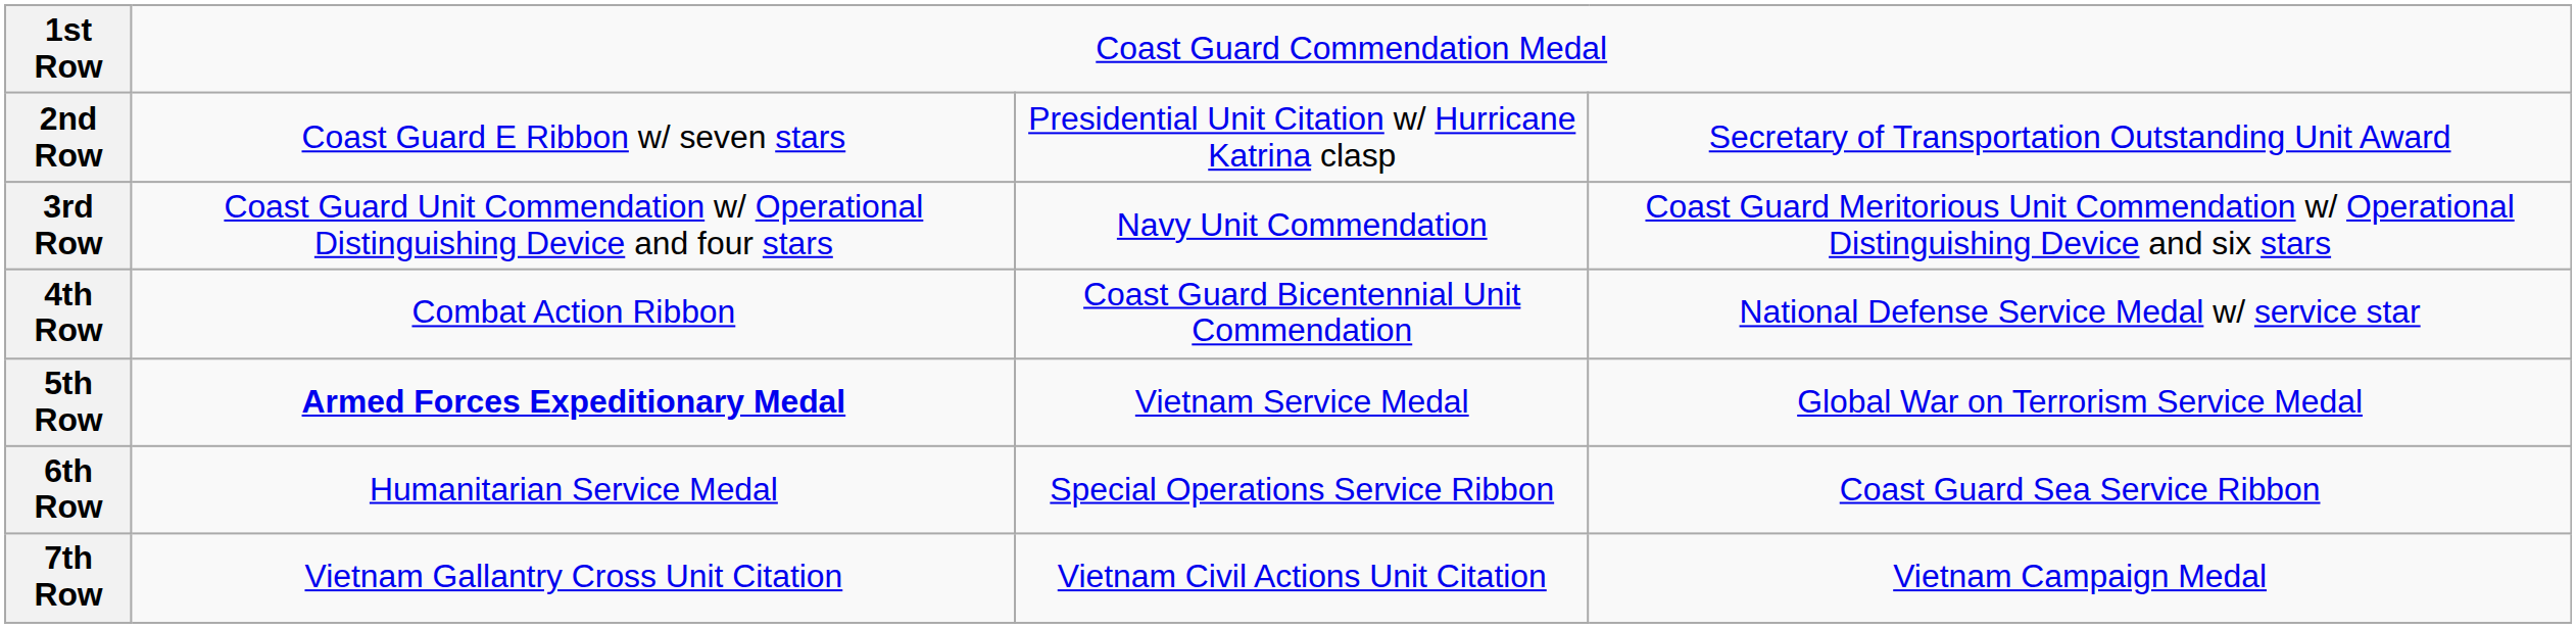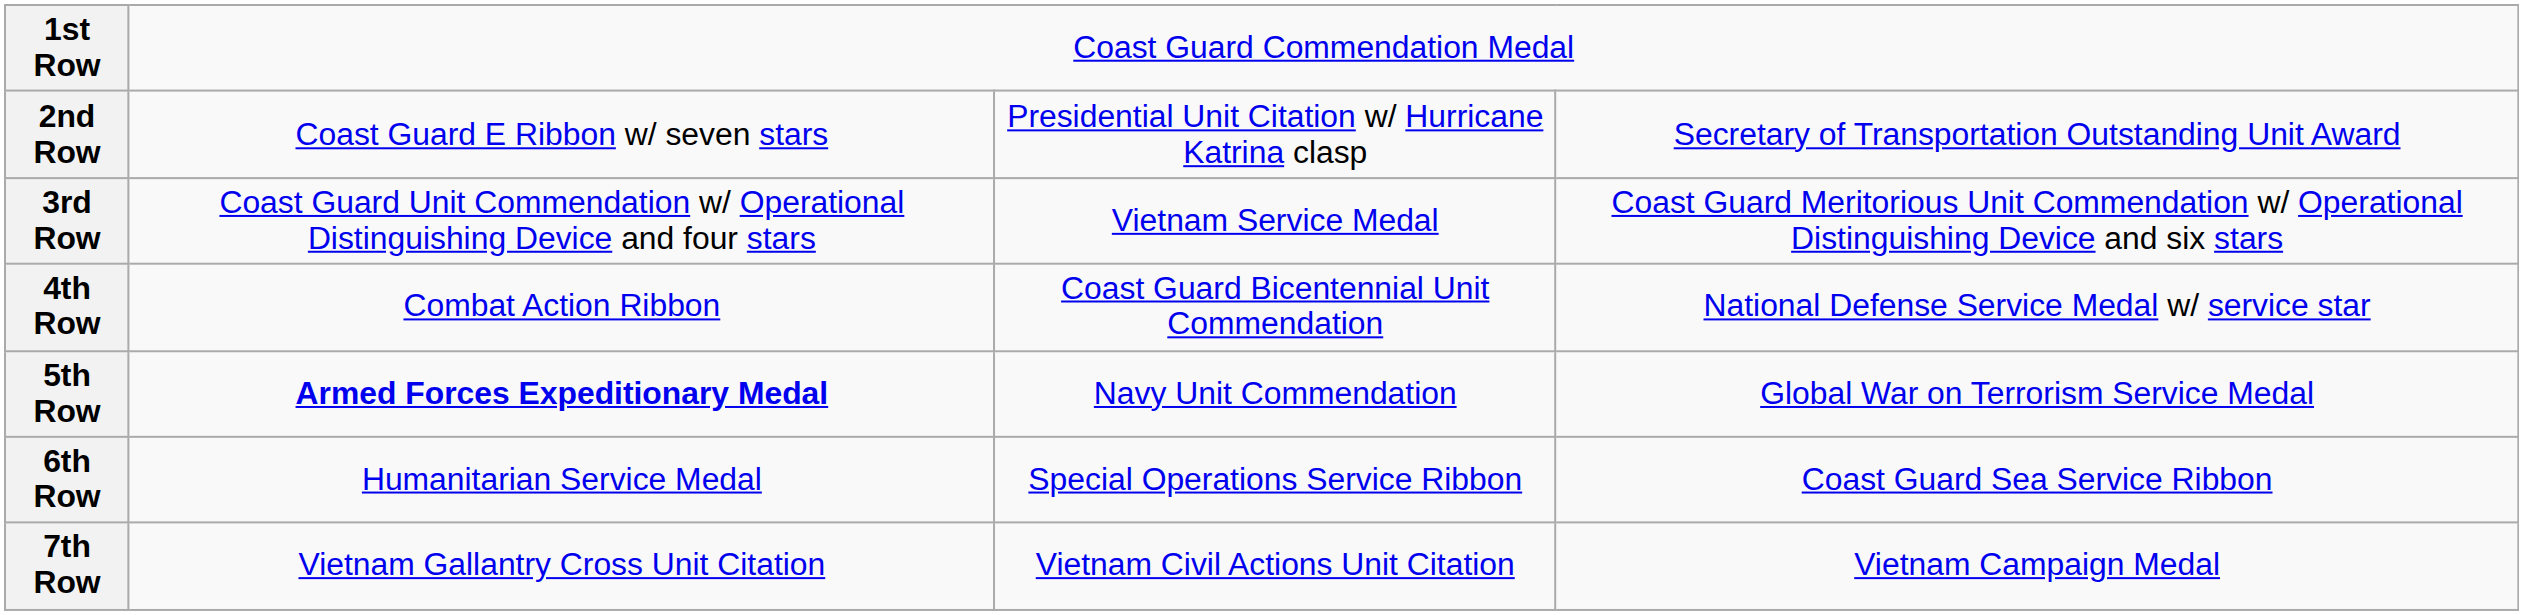 <table class="wikitable" style="margin:1em auto; text-align:center;">
 <tr>
 <th>1st Row</th>
 <td colspan="3"><a href='#'>Coast Guard Commendation Medal</a></td>
 </tr>
 <tr>
 <th>2nd Row</th>
 <td><a href='#'>Coast Guard E Ribbon</a> w/ seven <a href='#'>stars</a></td>
 <td><a href='#'>Presidential Unit Citation</a> w/ <a href='#'>Hurricane Katrina</a> clasp</td>
 <td><a href='#'>Secretary of Transportation Outstanding Unit Award</a></td>
 </tr>
 <tr>
 <th>3rd Row</th>
 <td><a href='#'>Coast Guard Unit Commendation</a> w/ <a href='#'>Operational Distinguishing Device</a> and four <a href='#'>stars</a></td>
-<td><a href='#'>Navy Unit Commendation</a></td>
+<td><a href='#'>Vietnam Service Medal</a></td>
 <td><a href='#'>Coast Guard Meritorious Unit Commendation</a> w/ <a href='#'>Operational Distinguishing Device</a> and six <a href='#'>stars</a></td>
 </tr>
 <tr>
 <th>4th Row</th>
 <td><a href='#'>Combat Action Ribbon</a></td>
 <td><a href='#'>Coast Guard Bicentennial Unit Commendation</a></td>
 <td><a href='#'>National Defense Service Medal</a> w/ <a href='#'>service star</a></td>
 </tr>
 <tr>
 <th>5th Row</th>
 <td><strong><a href='#'>Armed Forces Expeditionary Medal</a></strong></td>
-<td><a href='#'>Vietnam Service Medal</a></td>
+<td><a href='#'>Navy Unit Commendation</a></td>
 <td><a href='#'>Global War on Terrorism Service Medal</a></td>
 </tr>
 <tr>
 <th>6th Row</th>
 <td><a href='#'>Humanitarian Service Medal</a></td>
 <td><a href='#'>Special Operations Service Ribbon</a></td>
 <td><a href='#'>Coast Guard Sea Service Ribbon</a></td>
 </tr>
 <tr>
 <th>7th Row</th>
 <td><a href='#'>Vietnam Gallantry Cross Unit Citation</a></td>
 <td><a href='#'>Vietnam Civil Actions Unit Citation</a></td>
 <td><a href='#'>Vietnam Campaign Medal</a></td>
 </tr>
 </table>
